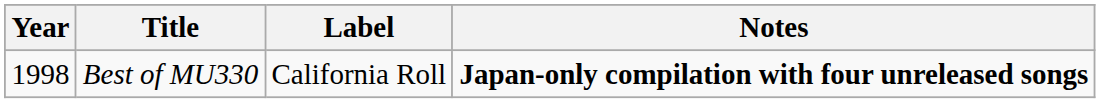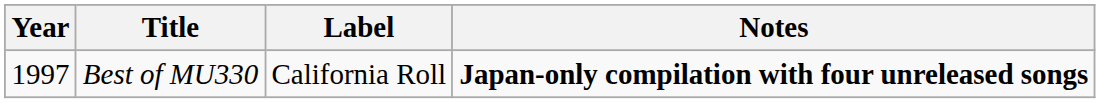 <table class="wikitable">
 <tr>
 <th><strong>Year</strong></th>
 <th><strong>Title</strong></th>
 <th><strong>Label</strong></th>
 <th><strong>Notes</strong></th>
 </tr>
 <tr>
-<td>1998</td>
+<td>1997</td>
 <td><em>Best of MU330</em></td>
 <td>California Roll</td>
 <td><strong>Japan-only compilation with four unreleased songs</strong></td>
 </tr>
 </table>
